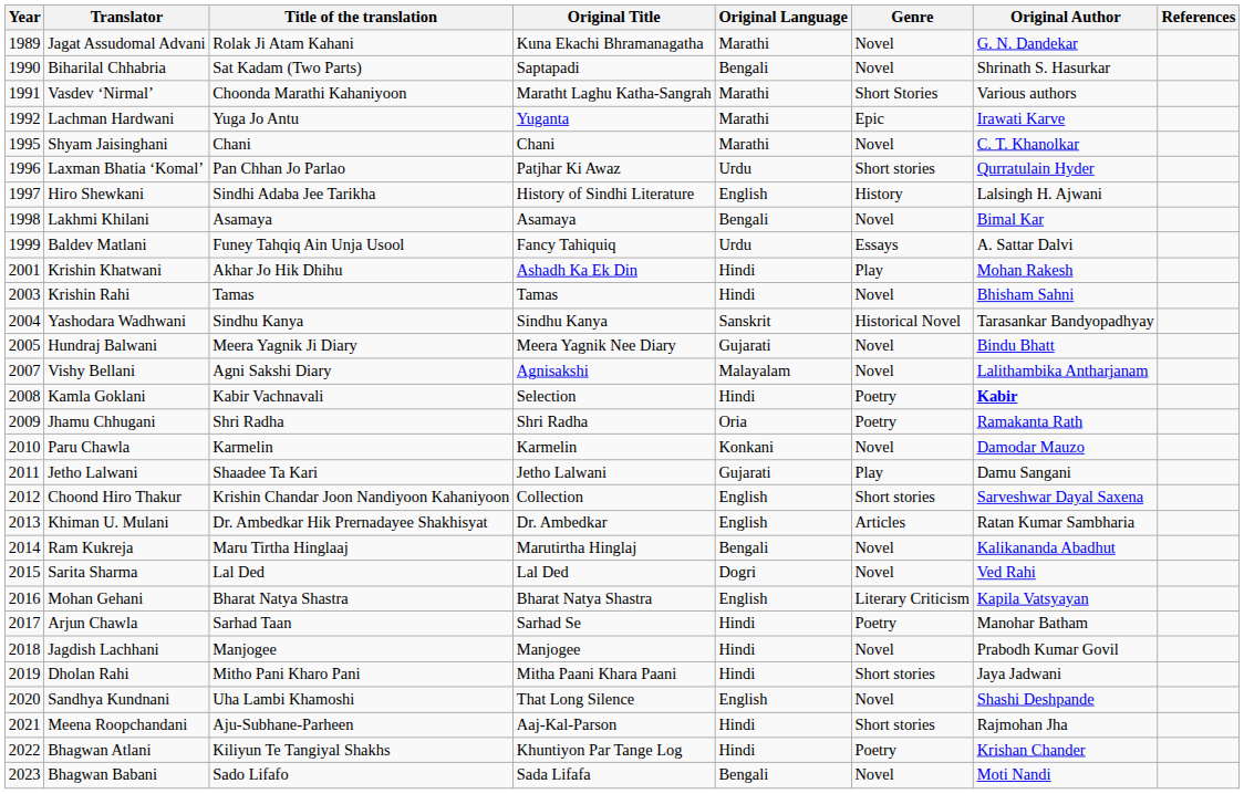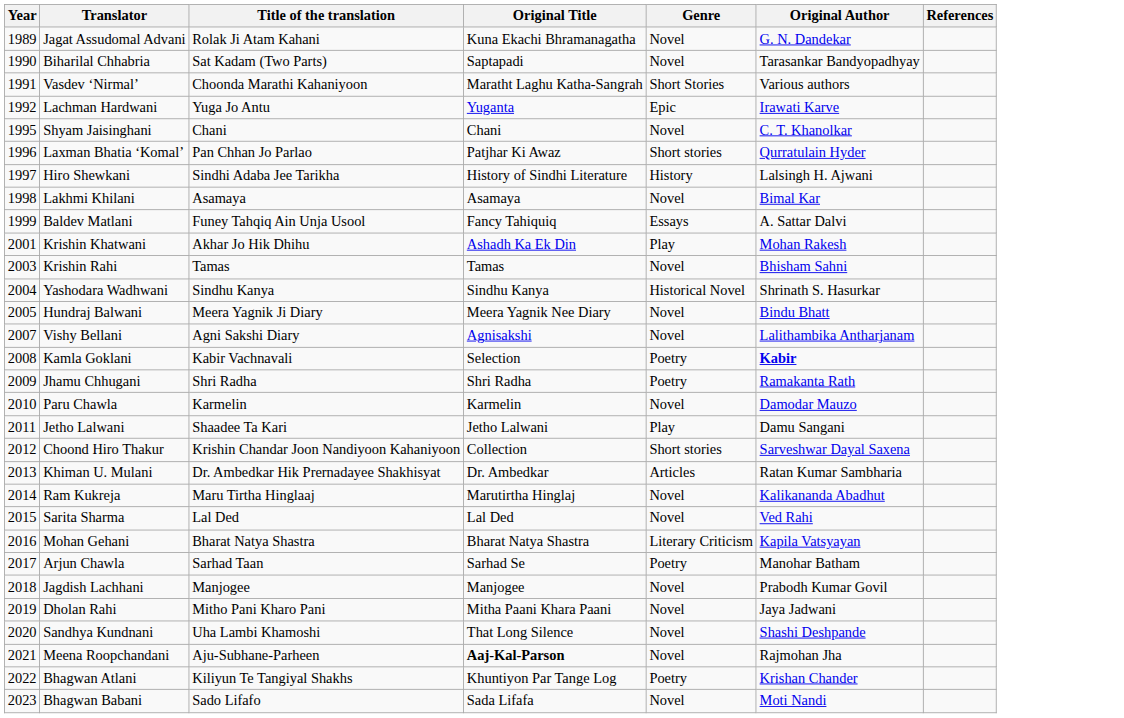 <table class="wikitable sortable">
 <tr>
 <th>Year</th>
 <th>Translator</th>
 <th>Title of the translation</th>
 <th>Original Title</th>
-<th>Original Language</th>
 <th>Genre</th>
 <th>Original Author</th>
 <th class="unsortable">References</th>
 </tr>
 <tr>
 <td>1989</td>
 <td>Jagat Assudomal Advani</td>
 <td>Rolak Ji Atam Kahani</td>
 <td>Kuna Ekachi Bhramanagatha</td>
-<td>Marathi</td>
 <td>Novel</td>
 <td><a href='#'>G. N. Dandekar</a></td>
 <td></td>
 </tr>
 <tr>
 <td>1990</td>
 <td>Biharilal Chhabria</td>
 <td>Sat Kadam (Two Parts)</td>
 <td>Saptapadi</td>
-<td>Bengali</td>
 <td>Novel</td>
-<td>Shrinath S. Hasurkar</td>
+<td>Tarasankar Bandyopadhyay</td>
 <td></td>
 </tr>
 <tr>
 <td>1991</td>
 <td>Vasdev ‘Nirmal’</td>
 <td>Choonda Marathi Kahaniyoon</td>
 <td>Maratht Laghu Katha-Sangrah</td>
-<td>Marathi</td>
 <td>Short Stories</td>
 <td>Various authors</td>
 <td></td>
 </tr>
 <tr>
 <td>1992</td>
 <td>Lachman Hardwani</td>
 <td>Yuga Jo Antu</td>
 <td><a href='#'>Yuganta</a></td>
-<td>Marathi</td>
 <td>Epic</td>
 <td><a href='#'>Irawati Karve</a></td>
 <td></td>
 </tr>
 <tr>
 <td>1995</td>
 <td>Shyam Jaisinghani</td>
 <td>Chani</td>
 <td>Chani</td>
-<td>Marathi</td>
 <td>Novel</td>
 <td><a href='#'>C. T. Khanolkar</a></td>
 <td></td>
 </tr>
 <tr>
 <td>1996</td>
 <td>Laxman Bhatia ‘Komal’</td>
 <td>Pan Chhan Jo Parlao</td>
 <td>Patjhar Ki Awaz</td>
-<td>Urdu</td>
 <td>Short stories</td>
 <td><a href='#'>Qurratulain Hyder</a></td>
 <td></td>
 </tr>
 <tr>
 <td>1997</td>
 <td>Hiro Shewkani</td>
 <td>Sindhi Adaba Jee Tarikha</td>
 <td>History of Sindhi Literature</td>
-<td>English</td>
 <td>History</td>
 <td>Lalsingh H. Ajwani</td>
 <td></td>
 </tr>
 <tr>
 <td>1998</td>
 <td>Lakhmi Khilani</td>
 <td>Asamaya</td>
 <td>Asamaya</td>
-<td>Bengali</td>
 <td>Novel</td>
 <td><a href='#'>Bimal Kar</a></td>
 <td></td>
 </tr>
 <tr>
 <td>1999</td>
 <td>Baldev Matlani</td>
 <td>Funey Tahqiq Ain Unja Usool</td>
 <td>Fancy Tahiquiq</td>
-<td>Urdu</td>
 <td>Essays</td>
 <td>A. Sattar Dalvi</td>
 <td></td>
 </tr>
 <tr>
 <td>2001</td>
 <td>Krishin Khatwani</td>
 <td>Akhar Jo Hik Dhihu</td>
 <td><a href='#'>Ashadh Ka Ek Din</a></td>
-<td>Hindi</td>
 <td>Play</td>
 <td><a href='#'>Mohan Rakesh</a></td>
 <td></td>
 </tr>
 <tr>
 <td>2003</td>
 <td>Krishin Rahi</td>
 <td>Tamas</td>
 <td>Tamas</td>
-<td>Hindi</td>
 <td>Novel</td>
 <td><a href='#'>Bhisham Sahni</a></td>
 <td></td>
 </tr>
 <tr>
 <td>2004</td>
 <td>Yashodara Wadhwani</td>
 <td>Sindhu Kanya</td>
 <td>Sindhu Kanya</td>
-<td>Sanskrit</td>
 <td>Historical Novel</td>
-<td>Tarasankar Bandyopadhyay</td>
+<td>Shrinath S. Hasurkar</td>
 <td></td>
 </tr>
 <tr>
 <td>2005</td>
 <td>Hundraj Balwani</td>
 <td>Meera Yagnik Ji Diary</td>
 <td>Meera Yagnik Nee Diary</td>
-<td>Gujarati</td>
 <td>Novel</td>
 <td><a href='#'>Bindu Bhatt</a></td>
 <td></td>
 </tr>
 <tr>
 <td>2007</td>
 <td>Vishy Bellani</td>
 <td>Agni Sakshi Diary</td>
 <td><a href='#'>Agnisakshi</a></td>
-<td>Malayalam</td>
 <td>Novel</td>
 <td><a href='#'>Lalithambika Antharjanam</a></td>
 <td></td>
 </tr>
 <tr>
 <td>2008</td>
 <td>Kamla Goklani</td>
 <td>Kabir Vachnavali</td>
 <td>Selection</td>
-<td>Hindi</td>
 <td>Poetry</td>
 <td><strong><a href='#'>Kabir</a></strong></td>
 <td></td>
 </tr>
 <tr>
 <td>2009</td>
 <td>Jhamu Chhugani</td>
 <td>Shri Radha</td>
 <td>Shri Radha</td>
-<td>Oria</td>
 <td>Poetry</td>
 <td><a href='#'>Ramakanta Rath</a></td>
 <td></td>
 </tr>
 <tr>
 <td>2010</td>
 <td>Paru Chawla</td>
 <td>Karmelin</td>
 <td>Karmelin</td>
-<td>Konkani</td>
 <td>Novel</td>
 <td><a href='#'>Damodar Mauzo</a></td>
 <td></td>
 </tr>
 <tr>
 <td>2011</td>
 <td>Jetho Lalwani</td>
 <td>Shaadee Ta Kari</td>
 <td>Jetho Lalwani</td>
-<td>Gujarati</td>
 <td>Play</td>
 <td>Damu Sangani</td>
 <td></td>
 </tr>
 <tr>
 <td>2012</td>
 <td>Choond Hiro Thakur</td>
 <td>Krishin Chandar Joon Nandiyoon Kahaniyoon</td>
 <td>Collection</td>
-<td>English</td>
 <td>Short stories</td>
 <td><a href='#'>Sarveshwar Dayal Saxena</a></td>
 <td></td>
 </tr>
 <tr>
 <td>2013</td>
 <td>Khiman U. Mulani</td>
 <td>Dr. Ambedkar Hik Prernadayee Shakhisyat</td>
 <td>Dr. Ambedkar</td>
-<td>English</td>
 <td>Articles</td>
 <td>Ratan Kumar Sambharia</td>
 <td></td>
 </tr>
 <tr>
 <td>2014</td>
 <td>Ram Kukreja</td>
 <td>Maru Tirtha Hinglaaj</td>
 <td>Marutirtha Hinglaj</td>
-<td>Bengali</td>
 <td>Novel</td>
 <td><a href='#'>Kalikananda Abadhut</a></td>
 <td></td>
 </tr>
 <tr>
 <td>2015</td>
 <td>Sarita Sharma</td>
 <td>Lal Ded</td>
 <td>Lal Ded</td>
-<td>Dogri</td>
 <td>Novel</td>
 <td><a href='#'>Ved Rahi</a></td>
 <td></td>
 </tr>
 <tr>
 <td>2016</td>
 <td>Mohan Gehani</td>
 <td>Bharat Natya Shastra</td>
 <td>Bharat Natya Shastra</td>
-<td>English</td>
 <td>Literary Criticism</td>
 <td><a href='#'>Kapila Vatsyayan</a></td>
 <td></td>
 </tr>
 <tr>
 <td>2017</td>
 <td>Arjun Chawla</td>
 <td>Sarhad Taan</td>
 <td>Sarhad Se</td>
-<td>Hindi</td>
 <td>Poetry</td>
 <td>Manohar Batham</td>
 <td></td>
 </tr>
 <tr>
 <td>2018</td>
 <td>Jagdish Lachhani</td>
 <td>Manjogee</td>
 <td>Manjogee</td>
-<td>Hindi</td>
 <td>Novel</td>
 <td>Prabodh Kumar Govil</td>
 <td></td>
 </tr>
 <tr>
 <td>2019</td>
 <td>Dholan Rahi</td>
 <td>Mitho Pani Kharo Pani</td>
 <td>Mitha Paani Khara Paani</td>
-<td>Hindi</td>
-<td>Short stories</td>
+<td>Novel</td>
 <td>Jaya Jadwani</td>
 <td></td>
 </tr>
 <tr>
 <td>2020</td>
 <td>Sandhya Kundnani</td>
 <td>Uha Lambi Khamoshi</td>
 <td>That Long Silence</td>
-<td>English</td>
 <td>Novel</td>
 <td><a href='#'>Shashi Deshpande</a></td>
 <td></td>
 </tr>
 <tr>
 <td>2021</td>
 <td>Meena Roopchandani</td>
 <td>Aju-Subhane-Parheen</td>
-<td>Aaj-Kal-Parson</td>
-<td>Hindi</td>
-<td>Short stories</td>
+<td><strong>Aaj-Kal-Parson</strong></td>
+<td>Novel</td>
 <td>Rajmohan Jha</td>
 <td></td>
 </tr>
 <tr>
 <td>2022</td>
 <td>Bhagwan Atlani</td>
 <td>Kiliyun Te Tangiyal Shakhs</td>
 <td>Khuntiyon Par Tange Log</td>
-<td>Hindi</td>
 <td>Poetry</td>
 <td><a href='#'>Krishan Chander</a></td>
 <td></td>
 </tr>
 <tr>
 <td>2023</td>
 <td>Bhagwan Babani</td>
 <td>Sado Lifafo</td>
 <td>Sada Lifafa</td>
-<td>Bengali</td>
 <td>Novel</td>
 <td><a href='#'>Moti Nandi</a></td>
 <td></td>
 </tr>
 </table>
